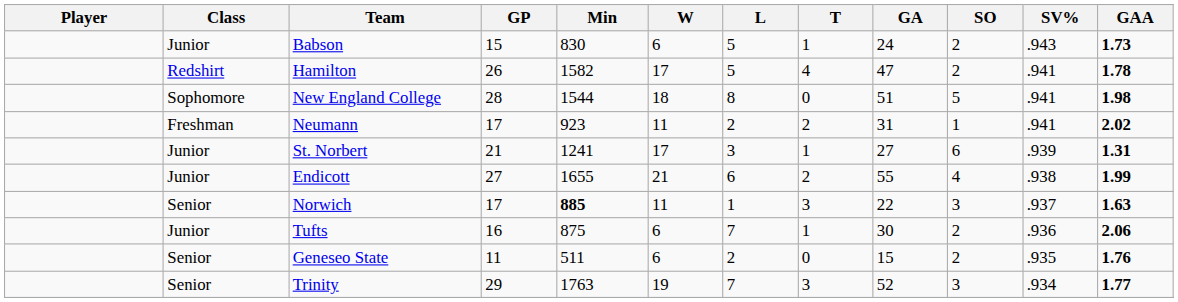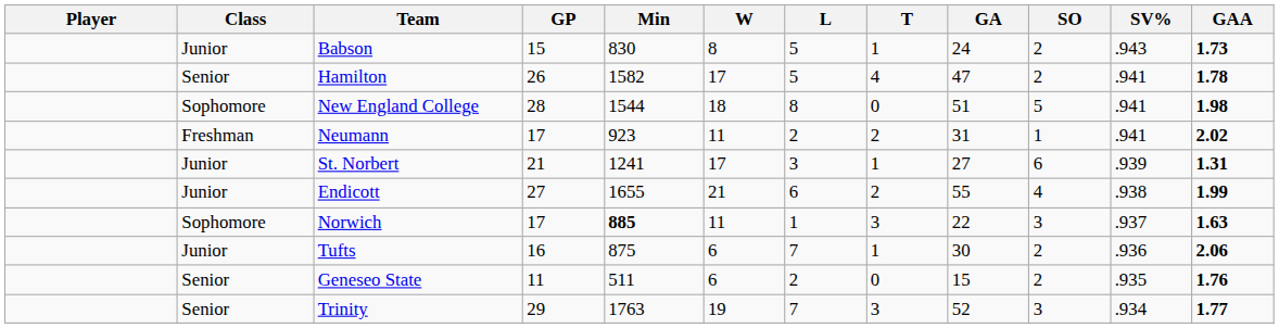 <table class="wikitable sortable">
 <tr>
 <th style="width: 9em;">Player</th>
 <th style="width: 7em;">Class</th>
 <th style="width: 11em;">Team</th>
 <th style="width: 4em;">GP</th>
 <th style="width: 5em;">Min</th>
 <th style="width: 4em;">W</th>
 <th style="width: 4em;">L</th>
 <th style="width: 4em;">T</th>
 <th style="width: 4em;">GA</th>
 <th style="width: 4em;">SO</th>
 <th style="width: 4em;">SV%</th>
 <th style="width: 4em;">GAA</th>
 </tr>
 <tr>
 <td></td>
 <td>Junior</td>
 <td><a href='#'>Babson</a></td>
 <td>15</td>
 <td>830</td>
-<td>6</td>
+<td>8</td>
 <td>5</td>
 <td>1</td>
 <td>24</td>
 <td>2</td>
 <td>.943</td>
 <td><strong>1.73</strong></td>
 </tr>
 <tr>
 <td></td>
-<td><a href='#'>Redshirt</a></td>
+<td>Senior</td>
 <td><a href='#'>Hamilton</a></td>
 <td>26</td>
 <td>1582</td>
 <td>17</td>
 <td>5</td>
 <td>4</td>
 <td>47</td>
 <td>2</td>
 <td>.941</td>
 <td><strong>1.78</strong></td>
 </tr>
 <tr>
 <td></td>
 <td>Sophomore</td>
 <td><a href='#'>New England College</a></td>
 <td>28</td>
 <td>1544</td>
 <td>18</td>
 <td>8</td>
 <td>0</td>
 <td>51</td>
 <td>5</td>
 <td>.941</td>
 <td><strong>1.98</strong></td>
 </tr>
 <tr>
 <td></td>
 <td>Freshman</td>
 <td><a href='#'>Neumann</a></td>
 <td>17</td>
 <td>923</td>
 <td>11</td>
 <td>2</td>
 <td>2</td>
 <td>31</td>
 <td>1</td>
 <td>.941</td>
 <td><strong>2.02</strong></td>
 </tr>
 <tr>
 <td></td>
 <td>Junior</td>
 <td><a href='#'>St. Norbert</a></td>
 <td>21</td>
 <td>1241</td>
 <td>17</td>
 <td>3</td>
 <td>1</td>
 <td>27</td>
 <td>6</td>
 <td>.939</td>
 <td><strong>1.31</strong></td>
 </tr>
 <tr>
 <td></td>
 <td>Junior</td>
 <td><a href='#'>Endicott</a></td>
 <td>27</td>
 <td>1655</td>
 <td>21</td>
 <td>6</td>
 <td>2</td>
 <td>55</td>
 <td>4</td>
 <td>.938</td>
 <td><strong>1.99</strong></td>
 </tr>
 <tr>
 <td></td>
-<td>Senior</td>
+<td>Sophomore</td>
 <td><a href='#'>Norwich</a></td>
 <td>17</td>
 <td><strong>885</strong></td>
 <td>11</td>
 <td>1</td>
 <td>3</td>
 <td>22</td>
 <td>3</td>
 <td>.937</td>
 <td><strong>1.63</strong></td>
 </tr>
 <tr>
 <td></td>
 <td>Junior</td>
 <td><a href='#'>Tufts</a></td>
 <td>16</td>
 <td>875</td>
 <td>6</td>
 <td>7</td>
 <td>1</td>
 <td>30</td>
 <td>2</td>
 <td>.936</td>
 <td><strong>2.06</strong></td>
 </tr>
 <tr>
 <td></td>
 <td>Senior</td>
 <td><a href='#'>Geneseo State</a></td>
 <td>11</td>
 <td>511</td>
 <td>6</td>
 <td>2</td>
 <td>0</td>
 <td>15</td>
 <td>2</td>
 <td>.935</td>
 <td><strong>1.76</strong></td>
 </tr>
 <tr>
 <td></td>
 <td>Senior</td>
 <td><a href='#'>Trinity</a></td>
 <td>29</td>
 <td>1763</td>
 <td>19</td>
 <td>7</td>
 <td>3</td>
 <td>52</td>
 <td>3</td>
 <td>.934</td>
 <td><strong>1.77</strong></td>
 </tr>
 <tr>
 </tr>
 </table>
